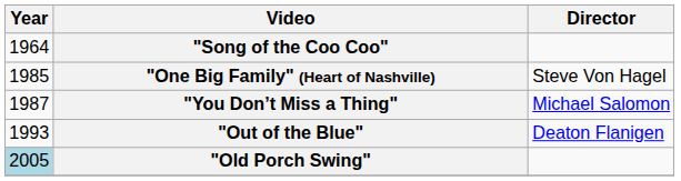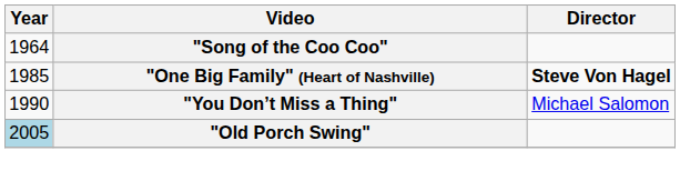 <table class="wikitable plainrowheaders">
 <tr>
 <th>Year</th>
 <th style="width:26em;">Video</th>
 <th>Director</th>
 </tr>
 <tr>
 <td>1964</td>
 <th scope="row">"Song of the Coo Coo"</th>
 <td></td>
 </tr>
 <tr>
 <td>1985</td>
 <th scope="row">"One Big Family" <small>(Heart of Nashville)</small></th>
-<td>Steve Von Hagel</td>
+<td><strong>Steve Von Hagel</strong></td>
 </tr>
 <tr>
-<td>1987</td>
+<td>1990</td>
 <th scope="row">"You Don’t Miss a Thing"</th>
 <td><a href='#'>Michael Salomon</a></td>
-</tr>
-<tr>
-<td>1993</td>
-<th scope="row">"Out of the Blue"</th>
-<td><a href='#'>Deaton Flanigen</a></td>
 </tr>
 <tr>
 <td style="background: lightblue;">2005</td>
 <th scope="row">"Old Porch Swing"</th>
 <td></td>
 </tr>
 <tr>
 </tr>
 </table>
